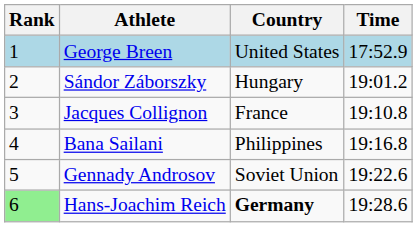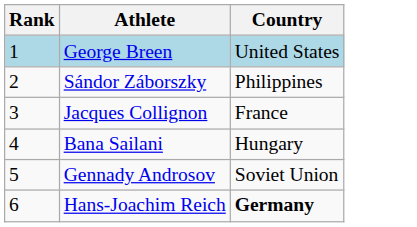 <table class="wikitable">
 <tr>
 <th>Rank</th>
 <th>Athlete</th>
 <th>Country</th>
-<th>Time</th>
 </tr>
 <tr bgcolor=lightblue>
 <td>1</td>
 <td><a href='#'>George Breen</a></td>
 <td>United States</td>
-<td>17:52.9</td>
 </tr>
 <tr>
 <td>2</td>
 <td><a href='#'>Sándor Záborszky</a></td>
-<td>Hungary</td>
-<td>19:01.2</td>
+<td>Philippines</td>
 </tr>
 <tr>
 <td>3</td>
 <td><a href='#'>Jacques Collignon</a></td>
 <td>France</td>
-<td>19:10.8</td>
 </tr>
 <tr>
 <td>4</td>
 <td><a href='#'>Bana Sailani</a></td>
-<td>Philippines</td>
-<td>19:16.8</td>
+<td>Hungary</td>
 </tr>
 <tr>
 <td>5</td>
 <td><a href='#'>Gennady Androsov</a></td>
 <td>Soviet Union</td>
-<td>19:22.6</td>
 </tr>
 <tr>
-<td style="background: lightgreen;">6</td>
+<td>6</td>
 <td><a href='#'>Hans-Joachim Reich</a></td>
 <td><strong>Germany</strong></td>
-<td>19:28.6</td>
 </tr>
 </table>
